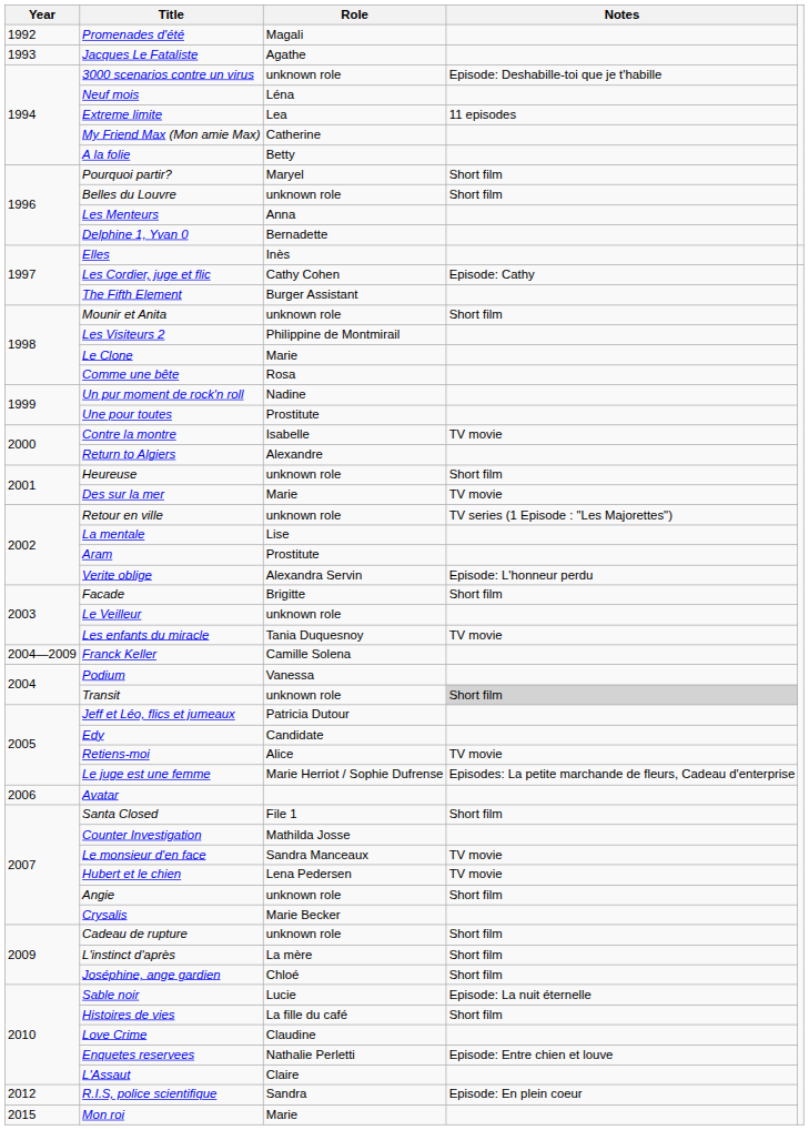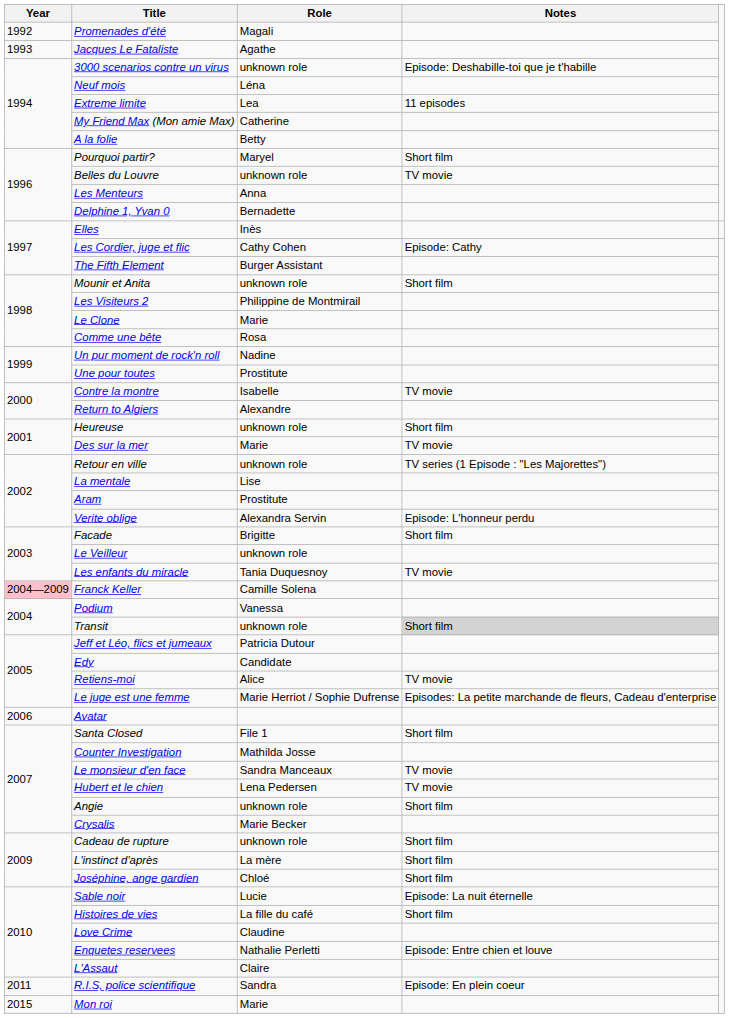 <table class="wikitable sortable">
 <tr>
 <th>Year</th>
 <th>Title</th>
 <th>Role</th>
 <th class="unsortable">Notes</th>
 </tr>
 <tr>
 <td>1992</td>
 <td><em><a href='#'>Promenades d'été</a></em></td>
 <td>Magali</td>
 <td></td>
 </tr>
 <tr>
 <td>1993</td>
 <td><em><a href='#'>Jacques Le Fataliste</a></em></td>
 <td>Agathe</td>
 <td></td>
 </tr>
 <tr>
 <td rowspan=5>1994</td>
 <td><em><a href='#'>3000 scenarios contre un virus</a></em></td>
 <td>unknown role</td>
 <td>Episode: Deshabille-toi que je t'habille</td>
 </tr>
 <tr>
 <td><em><a href='#'>Neuf mois</a></em></td>
 <td>Léna</td>
 <td></td>
 </tr>
 <tr>
 <td><em><a href='#'>Extreme limite</a></em></td>
 <td>Lea</td>
 <td>11 episodes</td>
 </tr>
 <tr>
 <td><em><a href='#'>My Friend Max</a> (Mon amie Max)</em></td>
 <td>Catherine</td>
 <td></td>
 </tr>
 <tr>
 <td><em><a href='#'>A la folie</a></em></td>
 <td>Betty</td>
 <td></td>
 </tr>
 <tr>
 <td rowspan=4>1996</td>
 <td><em>Pourquoi partir?</em></td>
 <td>Maryel</td>
 <td>Short film</td>
 </tr>
 <tr>
 <td><em>Belles du Louvre</em></td>
 <td>unknown role</td>
-<td>Short film</td>
+<td>TV movie</td>
 </tr>
 <tr>
 <td><em><a href='#'>Les Menteurs</a></em></td>
 <td>Anna</td>
 <td></td>
 </tr>
 <tr>
 <td><em><a href='#'>Delphine 1, Yvan 0</a></em></td>
 <td>Bernadette</td>
 <td></td>
 </tr>
 <tr>
 <td rowspan=3>1997</td>
 <td><em><a href='#'>Elles</a></em></td>
 <td>Inès</td>
 <td></td>
 <td></td>
 </tr>
 <tr>
 <td><em><a href='#'>Les Cordier, juge et flic</a></em></td>
 <td>Cathy Cohen</td>
 <td>Episode: Cathy</td>
 </tr>
 <tr>
 <td><em><a href='#'>The Fifth Element</a></em></td>
 <td>Burger Assistant</td>
 <td></td>
 </tr>
 <tr>
 <td rowspan=4>1998</td>
 <td><em>Mounir et Anita</em></td>
 <td>unknown role</td>
 <td>Short film</td>
 </tr>
 <tr>
 <td><em><a href='#'>Les Visiteurs 2</a></em></td>
 <td>Philippine de Montmirail</td>
 <td></td>
 </tr>
 <tr>
 <td><em><a href='#'>Le Clone</a></em></td>
 <td>Marie</td>
 <td></td>
 </tr>
 <tr>
 <td><em><a href='#'>Comme une bête</a></em></td>
 <td>Rosa</td>
 <td></td>
 </tr>
 <tr>
 <td rowspan=2>1999</td>
 <td><em><a href='#'>Un pur moment de rock'n roll</a></em></td>
 <td>Nadine</td>
 <td></td>
 </tr>
 <tr>
 <td><em><a href='#'>Une pour toutes</a></em></td>
 <td>Prostitute</td>
 <td></td>
 </tr>
 <tr>
 <td rowspan=2>2000</td>
 <td><em><a href='#'>Contre la montre</a></em></td>
 <td>Isabelle</td>
 <td>TV movie</td>
 </tr>
 <tr>
 <td><em><a href='#'>Return to Algiers</a></em></td>
 <td>Alexandre</td>
 <td></td>
 </tr>
 <tr>
 <td rowspan=2>2001</td>
 <td><em>Heureuse</em></td>
 <td>unknown role</td>
 <td>Short film</td>
 </tr>
 <tr>
 <td><em><a href='#'>Des sur la mer</a></em></td>
 <td>Marie</td>
 <td>TV movie</td>
 </tr>
 <tr>
 <td rowspan=4>2002</td>
 <td><em>Retour en ville</em></td>
 <td>unknown role</td>
 <td>TV series (1 Episode : "Les Majorettes")</td>
 </tr>
 <tr>
 <td><em><a href='#'>La mentale</a></em></td>
 <td>Lise</td>
 <td></td>
 </tr>
 <tr>
 <td><em><a href='#'>Aram</a></em></td>
 <td>Prostitute</td>
 <td></td>
 </tr>
 <tr>
 <td><em><a href='#'>Verite oblige</a></em></td>
 <td>Alexandra Servin</td>
 <td>Episode: L'honneur perdu</td>
 </tr>
 <tr>
 <td rowspan=3>2003</td>
 <td><em>Facade</em></td>
 <td>Brigitte</td>
 <td>Short film</td>
 </tr>
 <tr>
 <td><em><a href='#'>Le Veilleur</a></em></td>
 <td>unknown role</td>
 <td></td>
 </tr>
 <tr>
 <td><em><a href='#'>Les enfants du miracle</a></em></td>
 <td>Tania Duquesnoy</td>
 <td>TV movie</td>
 </tr>
 <tr>
-<td>2004—2009</td>
+<td style="background: pink;">2004—2009</td>
 <td><em><a href='#'>Franck Keller</a></em></td>
 <td>Camille Solena</td>
 <td></td>
 </tr>
 <tr>
 <td rowspan=2>2004</td>
 <td><em><a href='#'>Podium</a></em></td>
 <td>Vanessa</td>
 <td></td>
 </tr>
 <tr>
 <td><em>Transit</em></td>
 <td>unknown role</td>
 <td style="background: lightgrey;">Short film</td>
 </tr>
 <tr>
 <td rowspan=4>2005</td>
 <td><em><a href='#'>Jeff et Léo, flics et jumeaux</a></em></td>
 <td>Patricia Dutour</td>
 <td></td>
 </tr>
 <tr>
 <td><em><a href='#'>Edy</a></em></td>
 <td>Candidate</td>
 <td></td>
 </tr>
 <tr>
 <td><em><a href='#'>Retiens-moi</a></em></td>
 <td>Alice</td>
 <td>TV movie</td>
 </tr>
 <tr>
 <td><em><a href='#'>Le juge est une femme</a></em></td>
 <td>Marie Herriot / Sophie Dufrense</td>
 <td>Episodes: La petite marchande de fleurs, Cadeau d'enterprise</td>
 </tr>
 <tr>
 <td>2006</td>
 <td><em><a href='#'>Avatar</a></em></td>
 <td></td>
 <td></td>
 </tr>
 <tr>
 <td rowspan=6>2007</td>
 <td><em>Santa Closed</em></td>
 <td>File 1</td>
 <td>Short film</td>
 </tr>
 <tr>
 <td><em><a href='#'>Counter Investigation</a></em></td>
 <td>Mathilda Josse</td>
 <td></td>
 </tr>
 <tr>
 <td><em><a href='#'>Le monsieur d'en face</a></em></td>
 <td>Sandra Manceaux</td>
 <td>TV movie</td>
 </tr>
 <tr>
 <td><em><a href='#'>Hubert et le chien</a></em></td>
 <td>Lena Pedersen</td>
 <td>TV movie</td>
 </tr>
 <tr>
 <td><em>Angie</em></td>
 <td>unknown role</td>
 <td>Short film</td>
 </tr>
 <tr>
 <td><em><a href='#'>Crysalis</a></em></td>
 <td>Marie Becker</td>
 <td></td>
 </tr>
 <tr>
 <td rowspan=3>2009</td>
 <td><em>Cadeau de rupture</em></td>
 <td>unknown role</td>
 <td>Short film</td>
 </tr>
 <tr>
 <td><em>L'instinct d'après</em></td>
 <td>La mère</td>
 <td>Short film</td>
 </tr>
 <tr>
 <td><em><a href='#'>Joséphine, ange gardien</a></em></td>
 <td>Chloé</td>
 <td>Short film</td>
 </tr>
 <tr>
 <td rowspan=5>2010</td>
 <td><em><a href='#'>Sable noir</a></em></td>
 <td>Lucie</td>
 <td>Episode: La nuit éternelle</td>
 </tr>
 <tr>
 <td><em><a href='#'>Histoires de vies</a></em></td>
 <td>La fille du café</td>
 <td>Short film</td>
 </tr>
 <tr>
 <td><em><a href='#'>Love Crime</a></em></td>
 <td>Claudine</td>
 <td></td>
 </tr>
 <tr>
 <td><em><a href='#'>Enquetes reservees</a></em></td>
 <td>Nathalie Perletti</td>
 <td>Episode: Entre chien et louve</td>
 </tr>
 <tr>
 <td><em><a href='#'>L'Assaut</a></em></td>
 <td>Claire</td>
 <td></td>
 </tr>
 <tr>
-<td>2012</td>
+<td>2011</td>
 <td><em><a href='#'>R.I.S, police scientifique</a></em></td>
 <td>Sandra</td>
 <td>Episode: En plein coeur</td>
 </tr>
 <tr>
 <td>2015</td>
 <td><em><a href='#'>Mon roi</a></em></td>
 <td>Marie</td>
 <td></td>
 </tr>
 </table>
